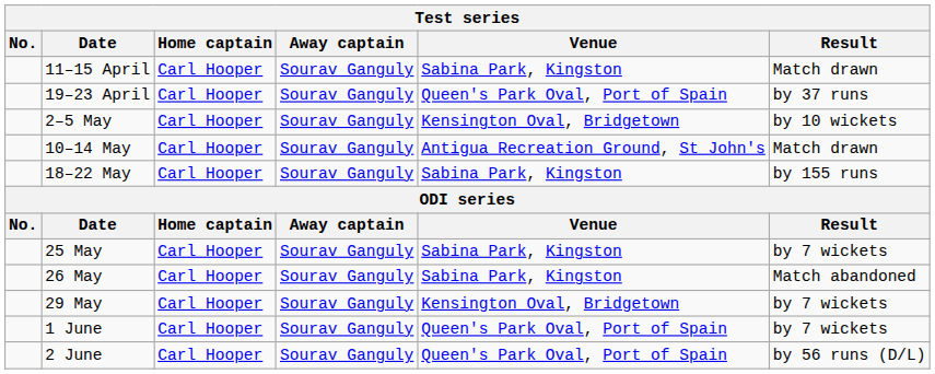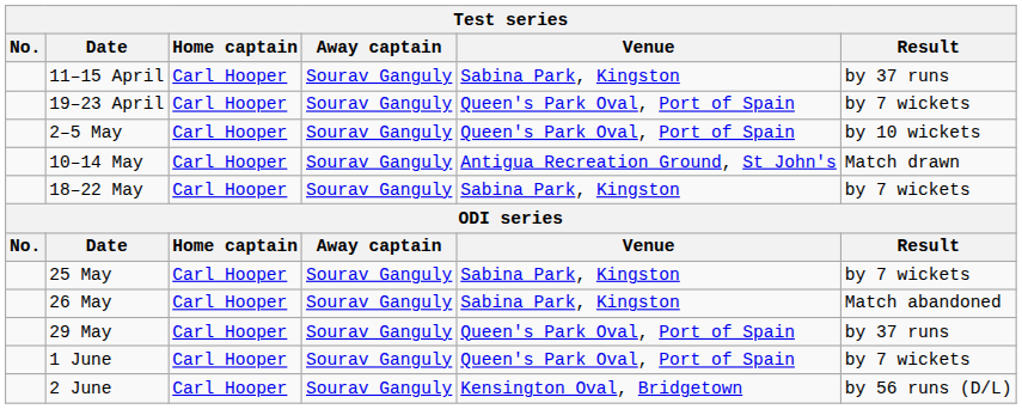 <table class="wikitable">
 <tr>
 <th colspan="9">Test series</th>
 </tr>
 <tr>
 <th>No.</th>
 <th>Date</th>
 <th>Home captain</th>
 <th>Away captain</th>
 <th>Venue</th>
 <th>Result</th>
 </tr>
 <tr>
 <td></td>
 <td>11–15 April</td>
 <td><a href='#'>Carl Hooper</a></td>
 <td><a href='#'>Sourav Ganguly</a></td>
 <td><a href='#'>Sabina Park</a>, <a href='#'>Kingston</a></td>
-<td>Match drawn</td>
+<td> by 37 runs</td>
 </tr>
 <tr>
 <td></td>
 <td>19–23 April</td>
 <td><a href='#'>Carl Hooper</a></td>
 <td><a href='#'>Sourav Ganguly</a></td>
 <td><a href='#'>Queen's Park Oval</a>, <a href='#'>Port of Spain</a></td>
-<td> by 37 runs</td>
+<td> by 7 wickets</td>
 </tr>
 <tr>
 <td></td>
 <td>2–5 May</td>
 <td><a href='#'>Carl Hooper</a></td>
 <td><a href='#'>Sourav Ganguly</a></td>
-<td><a href='#'>Kensington Oval</a>, <a href='#'>Bridgetown</a></td>
+<td><a href='#'>Queen's Park Oval</a>, <a href='#'>Port of Spain</a></td>
 <td> by 10 wickets</td>
 </tr>
 <tr>
 <td></td>
 <td>10–14 May</td>
 <td><a href='#'>Carl Hooper</a></td>
 <td><a href='#'>Sourav Ganguly</a></td>
 <td><a href='#'>Antigua Recreation Ground</a>, <a href='#'>St John's</a></td>
 <td>Match drawn</td>
 </tr>
 <tr>
 <td></td>
 <td>18–22 May</td>
 <td><a href='#'>Carl Hooper</a></td>
 <td><a href='#'>Sourav Ganguly</a></td>
 <td><a href='#'>Sabina Park</a>, <a href='#'>Kingston</a></td>
-<td> by 155 runs</td>
+<td> by 7 wickets</td>
 </tr>
 <tr>
 <th colspan="9">ODI series</th>
 </tr>
 <tr>
 <th>No.</th>
 <th>Date</th>
 <th>Home captain</th>
 <th>Away captain</th>
 <th>Venue</th>
 <th>Result</th>
 </tr>
 <tr>
 <td></td>
 <td>25 May</td>
 <td><a href='#'>Carl Hooper</a></td>
 <td><a href='#'>Sourav Ganguly</a></td>
 <td><a href='#'>Sabina Park</a>, <a href='#'>Kingston</a></td>
 <td> by 7 wickets</td>
 </tr>
 <tr>
 <td></td>
 <td>26 May</td>
 <td><a href='#'>Carl Hooper</a></td>
 <td><a href='#'>Sourav Ganguly</a></td>
 <td><a href='#'>Sabina Park</a>, <a href='#'>Kingston</a></td>
 <td>Match abandoned</td>
 </tr>
 <tr>
 <td></td>
 <td>29 May</td>
 <td><a href='#'>Carl Hooper</a></td>
 <td><a href='#'>Sourav Ganguly</a></td>
-<td><a href='#'>Kensington Oval</a>, <a href='#'>Bridgetown</a></td>
-<td> by 7 wickets</td>
+<td><a href='#'>Queen's Park Oval</a>, <a href='#'>Port of Spain</a></td>
+<td> by 37 runs</td>
 </tr>
 <tr>
 <td></td>
 <td>1 June</td>
 <td><a href='#'>Carl Hooper</a></td>
 <td><a href='#'>Sourav Ganguly</a></td>
 <td><a href='#'>Queen's Park Oval</a>, <a href='#'>Port of Spain</a></td>
 <td> by 7 wickets</td>
 </tr>
 <tr>
 <td></td>
 <td>2 June</td>
 <td><a href='#'>Carl Hooper</a></td>
 <td><a href='#'>Sourav Ganguly</a></td>
-<td><a href='#'>Queen's Park Oval</a>, <a href='#'>Port of Spain</a></td>
+<td><a href='#'>Kensington Oval</a>, <a href='#'>Bridgetown</a></td>
 <td> by 56 runs (D/L)</td>
 </tr>
 </table>
